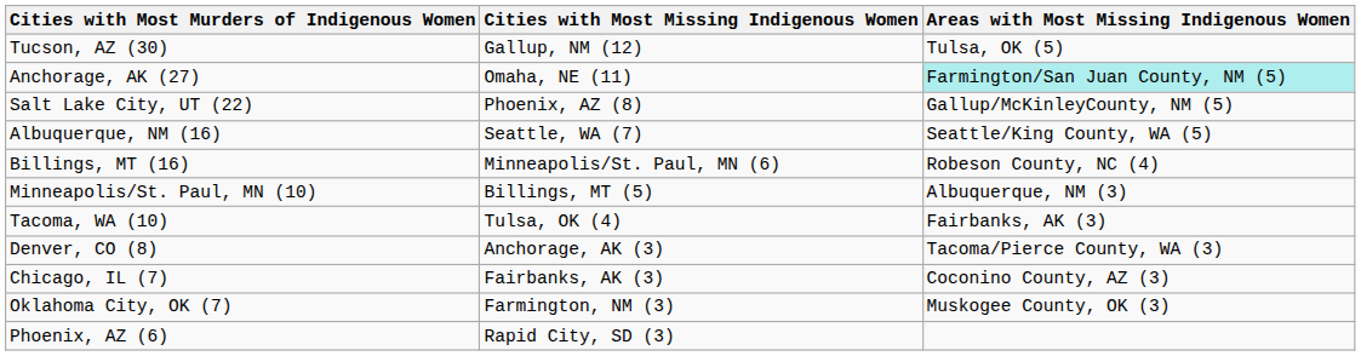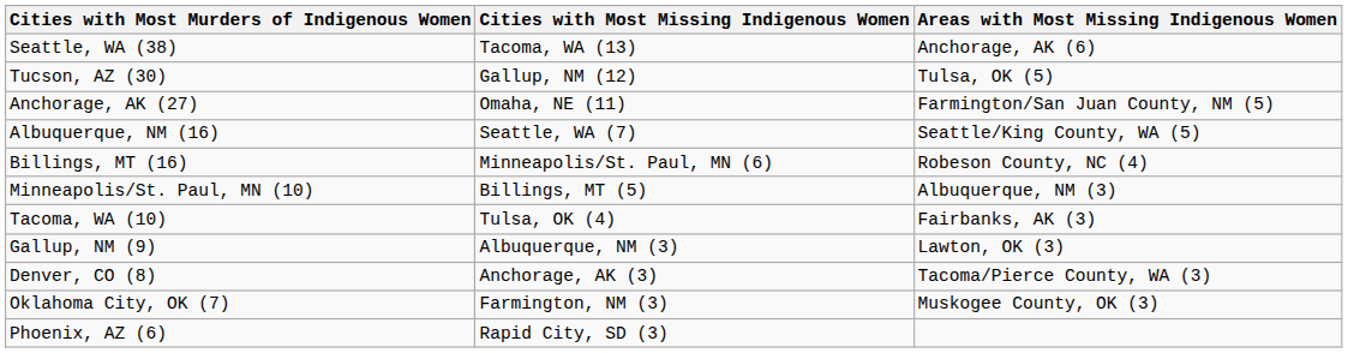 <table class="wikitable">
 <tr>
 <th>Cities with Most Murders of Indigenous Women</th>
 <th>Cities with Most Missing Indigenous Women</th>
 <th>Areas with Most Missing Indigenous Women</th>
+</tr>
+<tr>
+<td>Seattle, WA (38)</td>
+<td>Tacoma, WA (13)</td>
+<td>Anchorage, AK (6)</td>
 </tr>
 <tr>
 <td>Tucson, AZ (30)</td>
 <td>Gallup, NM (12)</td>
 <td>Tulsa, OK (5)</td>
 </tr>
 <tr>
 <td>Anchorage, AK (27)</td>
 <td>Omaha, NE (11)</td>
-<td style="background: paleturquoise;">Farmington/San Juan County, NM (5)</td>
-</tr>
-<tr>
-<td>Salt Lake City, UT (22)</td>
-<td>Phoenix, AZ (8)</td>
-<td>Gallup/McKinleyCounty, NM (5)</td>
+<td>Farmington/San Juan County, NM (5)</td>
 </tr>
 <tr>
 <td>Albuquerque, NM (16)</td>
 <td>Seattle, WA (7)</td>
 <td>Seattle/King County, WA (5)</td>
 </tr>
 <tr>
 <td>Billings, MT (16)</td>
 <td>Minneapolis/St. Paul, MN (6)</td>
 <td>Robeson County, NC (4)</td>
 </tr>
 <tr>
 <td>Minneapolis/St. Paul, MN (10)</td>
 <td>Billings, MT (5)</td>
 <td>Albuquerque, NM (3)</td>
 </tr>
 <tr>
 <td>Tacoma, WA (10)</td>
 <td>Tulsa, OK (4)</td>
 <td>Fairbanks, AK (3)</td>
 </tr>
 <tr>
+<td>Gallup, NM (9)</td>
+<td>Albuquerque, NM (3)</td>
+<td>Lawton, OK (3)</td>
+</tr>
+<tr>
 <td>Denver, CO (8)</td>
 <td>Anchorage, AK (3)</td>
 <td>Tacoma/Pierce County, WA (3)</td>
-</tr>
-<tr>
-<td>Chicago, IL (7)</td>
-<td>Fairbanks, AK (3)</td>
-<td>Coconino County, AZ (3)</td>
 </tr>
 <tr>
 <td>Oklahoma City, OK (7)</td>
 <td>Farmington, NM (3)</td>
 <td>Muskogee County, OK (3)</td>
 </tr>
 <tr>
 <td>Phoenix, AZ (6)</td>
 <td>Rapid City, SD (3)</td>
 </tr>
 </table>
